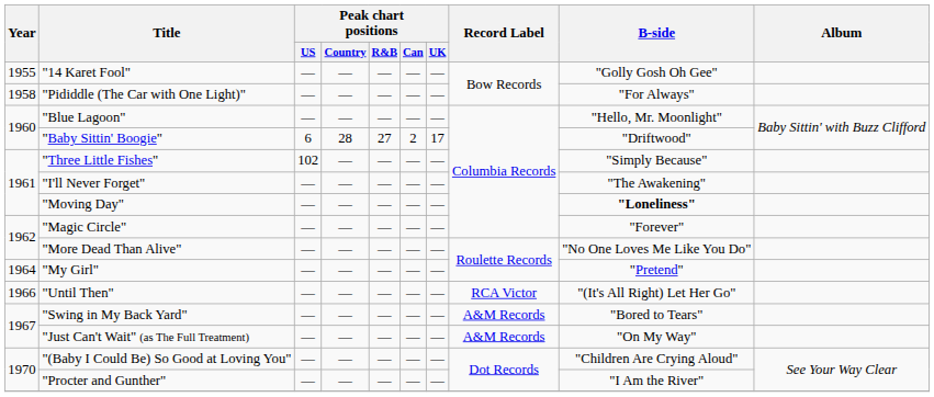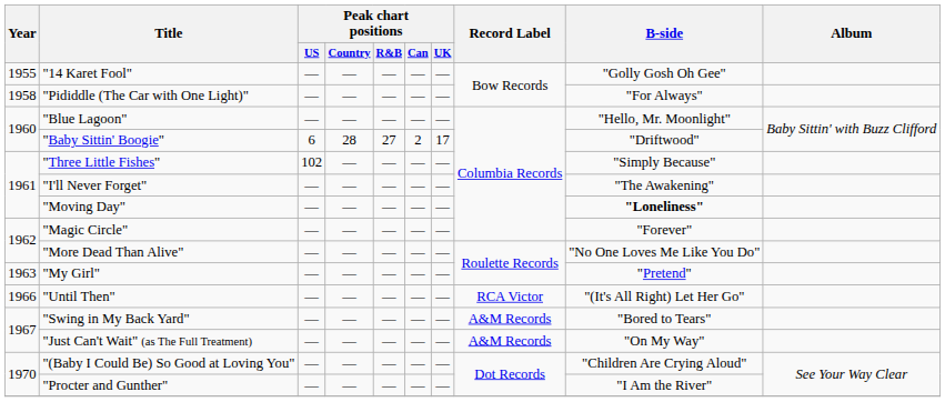 <table class="wikitable" style=text-align:center;>
 <tr>
 <th rowspan="2">Year</th>
 <th rowspan="2">Title</th>
 <th colspan="5">Peak chart<br>positions</th>
 <th rowspan="2">Record Label</th>
 <th rowspan="2"><a href='#'>B-side</a></th>
 <th rowspan="2">Album</th>
 </tr>
 <tr style="font-size:smaller;">
 <th align=centre><a href='#'>US</a></th>
 <th align=centre><a href='#'>Country</a></th>
 <th align=centre><a href='#'>R&B</a></th>
 <th align=centre><a href='#'>Can</a></th>
 <th align=centre><a href='#'>UK</a></th>
 </tr>
 <tr>
 <td>1955</td>
 <td align=left>"14 Karet Fool"</td>
 <td>—</td>
 <td>—</td>
 <td>—</td>
 <td>—</td>
 <td>—</td>
 <td rowspan="2">Bow Records</td>
 <td>"Golly Gosh Oh Gee"</td>
 <td rowspan="1"></td>
 </tr>
 <tr>
 <td>1958</td>
 <td align=left>"Pididdle (The Car with One Light)"</td>
 <td>—</td>
 <td>—</td>
 <td>—</td>
 <td>—</td>
 <td>—</td>
 <td>"For Always"</td>
 <td rowspan="1"></td>
 </tr>
 <tr>
 <td rowspan="2">1960</td>
 <td align=left>"Blue Lagoon"</td>
 <td>—</td>
 <td>—</td>
 <td>—</td>
 <td>—</td>
 <td>—</td>
 <td rowspan="6"><a href='#'>Columbia Records</a></td>
 <td>"Hello, Mr. Moonlight"</td>
 <td rowspan="2"><em>Baby Sittin' with Buzz Clifford</em></td>
 </tr>
 <tr>
 <td align=left>"<a href='#'>Baby Sittin' Boogie</a>"</td>
 <td>6</td>
 <td>28</td>
 <td>27</td>
 <td>2</td>
 <td>17</td>
 <td>"Driftwood"</td>
 </tr>
 <tr>
 <td rowspan="3">1961</td>
 <td align=left>"<a href='#'>Three Little Fishes</a>"</td>
 <td>102</td>
 <td>—</td>
 <td>—</td>
 <td>—</td>
 <td>—</td>
 <td>"Simply Because"</td>
 <td rowspan="1"></td>
 </tr>
 <tr>
 <td align=left>"I'll Never Forget"</td>
 <td>—</td>
 <td>—</td>
 <td>—</td>
 <td>—</td>
 <td>—</td>
 <td>"The Awakening"</td>
 <td rowspan="1"></td>
 </tr>
 <tr>
 <td align=left>"Moving Day"</td>
 <td>—</td>
 <td>—</td>
 <td>—</td>
 <td>—</td>
 <td>—</td>
 <td><strong>"Loneliness"</strong></td>
 <td rowspan="1"></td>
 </tr>
 <tr>
 <td rowspan="2">1962</td>
 <td align=left>"Magic Circle"</td>
 <td>—</td>
 <td>—</td>
 <td>—</td>
 <td>—</td>
 <td>—</td>
 <td>"Forever"</td>
 <td rowspan="1"></td>
 </tr>
 <tr>
 <td align=left>"More Dead Than Alive"</td>
 <td>—</td>
 <td>—</td>
 <td>—</td>
 <td>—</td>
 <td>—</td>
 <td rowspan="2"><a href='#'>Roulette Records</a></td>
 <td>"No One Loves Me Like You Do"</td>
 <td rowspan="1"></td>
 </tr>
 <tr>
-<td>1964</td>
+<td>1963</td>
 <td align=left>"My Girl"</td>
 <td>—</td>
 <td>—</td>
 <td>—</td>
 <td>—</td>
 <td>—</td>
 <td>"<a href='#'>Pretend</a>"</td>
 <td rowspan="1"></td>
 </tr>
 <tr>
 <td>1966</td>
 <td align=left>"Until Then"</td>
 <td>—</td>
 <td>—</td>
 <td>—</td>
 <td>—</td>
 <td>—</td>
 <td rowspan="1"><a href='#'>RCA Victor</a></td>
 <td>"(It's All Right) Let Her Go"</td>
 <td rowspan="1"></td>
 </tr>
 <tr>
 <td rowspan="2">1967</td>
 <td align=left>"Swing in My Back Yard"</td>
 <td>—</td>
 <td>—</td>
 <td>—</td>
 <td>—</td>
 <td>—</td>
 <td rowspan="1"><a href='#'>A&M Records</a></td>
 <td>"Bored to Tears"</td>
 <td rowspan="1"></td>
 </tr>
 <tr>
 <td align=left>"Just Can't Wait" <small>(as The Full Treatment)</small></td>
 <td>—</td>
 <td>—</td>
 <td>—</td>
 <td>—</td>
 <td>—</td>
 <td rowspan="1"><a href='#'>A&M Records</a></td>
 <td>"On My Way"</td>
 <td rowspan="1"></td>
 </tr>
 <tr>
 <td rowspan="2">1970</td>
 <td align=left>"(Baby I Could Be) So Good at Loving You"</td>
 <td>—</td>
 <td>—</td>
 <td>—</td>
 <td>—</td>
 <td>—</td>
 <td rowspan="2"><a href='#'>Dot Records</a></td>
 <td>"Children Are Crying Aloud"</td>
 <td rowspan="2"><em>See Your Way Clear</em></td>
 </tr>
 <tr>
 <td align=left>"Procter and Gunther"</td>
 <td>—</td>
 <td>—</td>
 <td>—</td>
 <td>—</td>
 <td>—</td>
 <td>"I Am the River"</td>
 </tr>
 <tr>
 </tr>
 </table>
